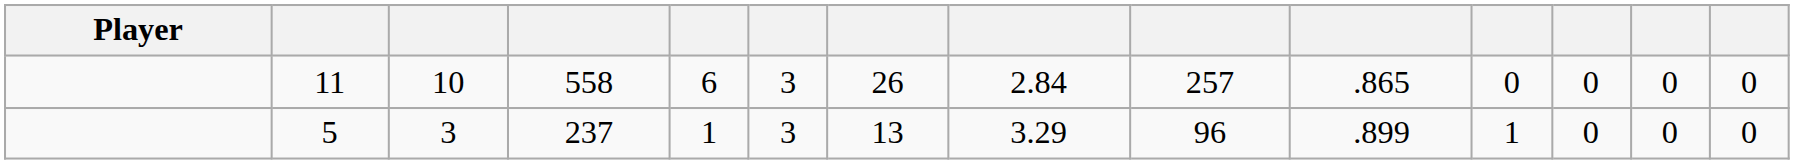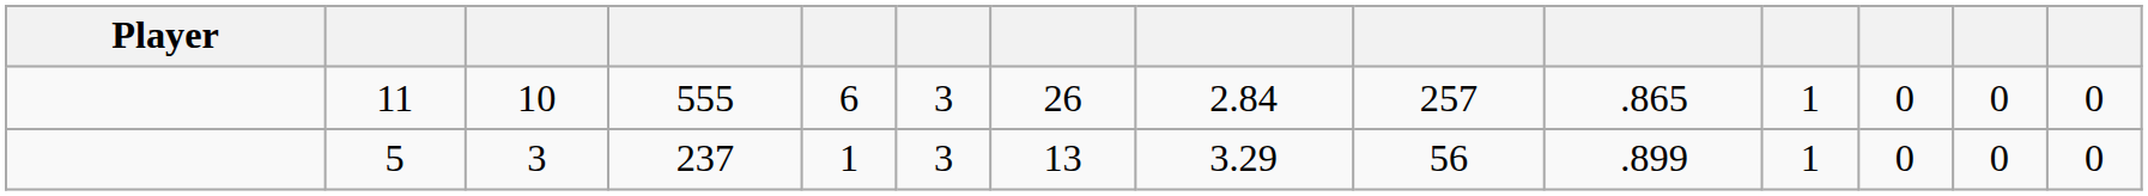 <table class="wikitable sortable" style="width:100%; text-align:center;">
 <tr>
 <th>Player</th>
 <th></th>
 <th></th>
 <th></th>
 <th></th>
 <th></th>
 <th></th>
 <th></th>
 <th></th>
 <th></th>
 <th></th>
 <th></th>
 <th></th>
 <th></th>
 </tr>
 <tr>
 <td style=white-space:nowrap></td>
 <td>11</td>
 <td>10</td>
-<td>558</td>
+<td>555</td>
 <td>6</td>
 <td>3</td>
 <td>26</td>
 <td>2.84</td>
 <td>257</td>
 <td>.865</td>
-<td>0</td>
+<td>1</td>
 <td>0</td>
 <td>0</td>
 <td>0</td>
 </tr>
 <tr>
 <td style=white-space:nowrap></td>
 <td>5</td>
 <td>3</td>
 <td>237</td>
 <td>1</td>
 <td>3</td>
 <td>13</td>
 <td>3.29</td>
-<td>96</td>
+<td>56</td>
 <td>.899</td>
 <td>1</td>
 <td>0</td>
 <td>0</td>
 <td>0</td>
 </tr>
 </table>
